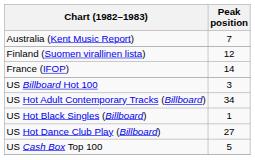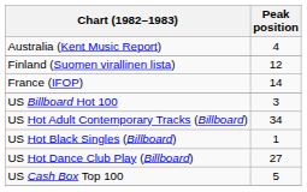 <table class="wikitable sortable">
 <tr>
 <th>Chart (1982–1983)</th>
 <th>Peak<br>position</th>
 </tr>
 <tr>
 <td>Australia (<a href='#'>Kent Music Report</a>)</td>
-<td align="center">7</td>
+<td align="center">4</td>
 </tr>
 <tr>
 </tr>
 <tr>
 </tr>
 <tr>
 <td>Finland (<a href='#'>Suomen virallinen lista</a>)</td>
 <td align="center">12</td>
 </tr>
 <tr>
 <td>France (<a href='#'>IFOP</a>)</td>
 <td align="center">14</td>
 </tr>
 <tr>
 </tr>
 <tr>
 </tr>
 <tr>
 </tr>
 <tr>
 </tr>
 <tr>
 </tr>
 <tr>
 </tr>
 <tr>
 <td>US <a href='#'><em>Billboard</em> Hot 100</a></td>
 <td align="center">3</td>
 </tr>
 <tr>
 <td>US <a href='#'>Hot Adult Contemporary Tracks</a> (<em><a href='#'>Billboard</a></em>)</td>
 <td align="center">34</td>
 </tr>
 <tr>
 <td>US <a href='#'>Hot Black Singles</a> (<em><a href='#'>Billboard</a></em>)</td>
 <td align="center">1</td>
 </tr>
 <tr>
 <td>US <a href='#'>Hot Dance Club Play</a> (<em><a href='#'>Billboard</a></em>)</td>
 <td align="center">27</td>
 </tr>
 <tr>
 <td>US <em><a href='#'>Cash Box</a></em> Top 100</td>
 <td align="center">5</td>
 </tr>
 <tr>
 </tr>
 <tr>
 </tr>
 </table>
